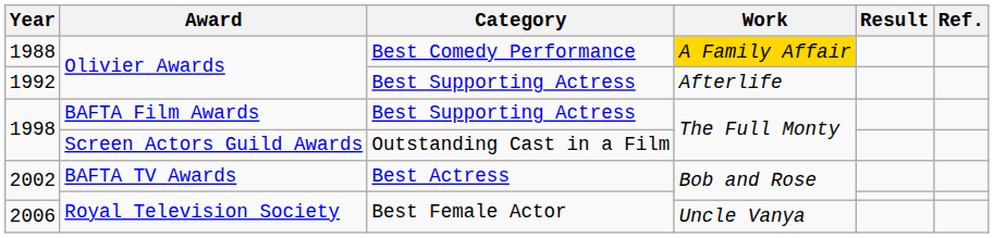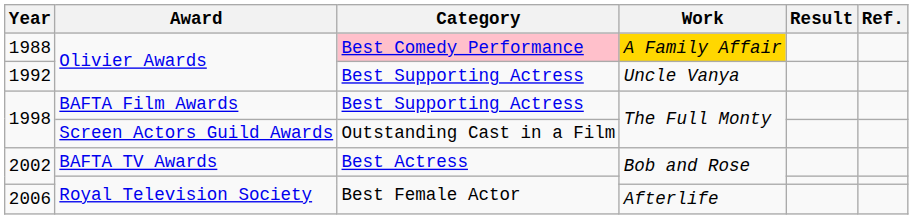 <table class="wikitable">
 <tr>
 <th>Year</th>
 <th>Award</th>
 <th>Category</th>
 <th>Work</th>
 <th>Result</th>
 <th>Ref.</th>
 </tr>
 <tr>
 <td>1988</td>
 <td rowspan=2><a href='#'>Olivier Awards</a></td>
-<td><a href='#'>Best Comedy Performance</a></td>
+<td style="background: pink;"><a href='#'>Best Comedy Performance</a></td>
 <td style="background: gold;"><em>A Family Affair</em></td>
 <td></td>
 <td></td>
 </tr>
 <tr>
 <td>1992</td>
 <td><a href='#'>Best Supporting Actress</a></td>
-<td><em>Afterlife</em></td>
+<td><em>Uncle Vanya</em></td>
 <td></td>
 <td></td>
 </tr>
 <tr>
 <td rowspan=2>1998</td>
 <td><a href='#'>BAFTA Film Awards</a></td>
 <td><a href='#'>Best Supporting Actress</a></td>
 <td rowspan=2><em>The Full Monty</em></td>
 <td></td>
 <td></td>
 </tr>
 <tr>
 <td><a href='#'>Screen Actors Guild Awards</a></td>
 <td>Outstanding Cast in a Film</td>
 <td></td>
 <td></td>
 </tr>
 <tr>
 <td rowspan=2>2002</td>
 <td><a href='#'>BAFTA TV Awards</a></td>
 <td><a href='#'>Best Actress</a></td>
 <td rowspan=2><em>Bob and Rose</em></td>
 <td></td>
 <td></td>
 </tr>
 <tr>
 <td rowspan=2><a href='#'>Royal Television Society</a></td>
 <td rowspan=2>Best Female Actor</td>
 <td></td>
 <td></td>
 </tr>
 <tr>
 <td>2006</td>
-<td><em>Uncle Vanya</em></td>
+<td><em>Afterlife</em></td>
 <td></td>
 <td></td>
 </tr>
 </table>
